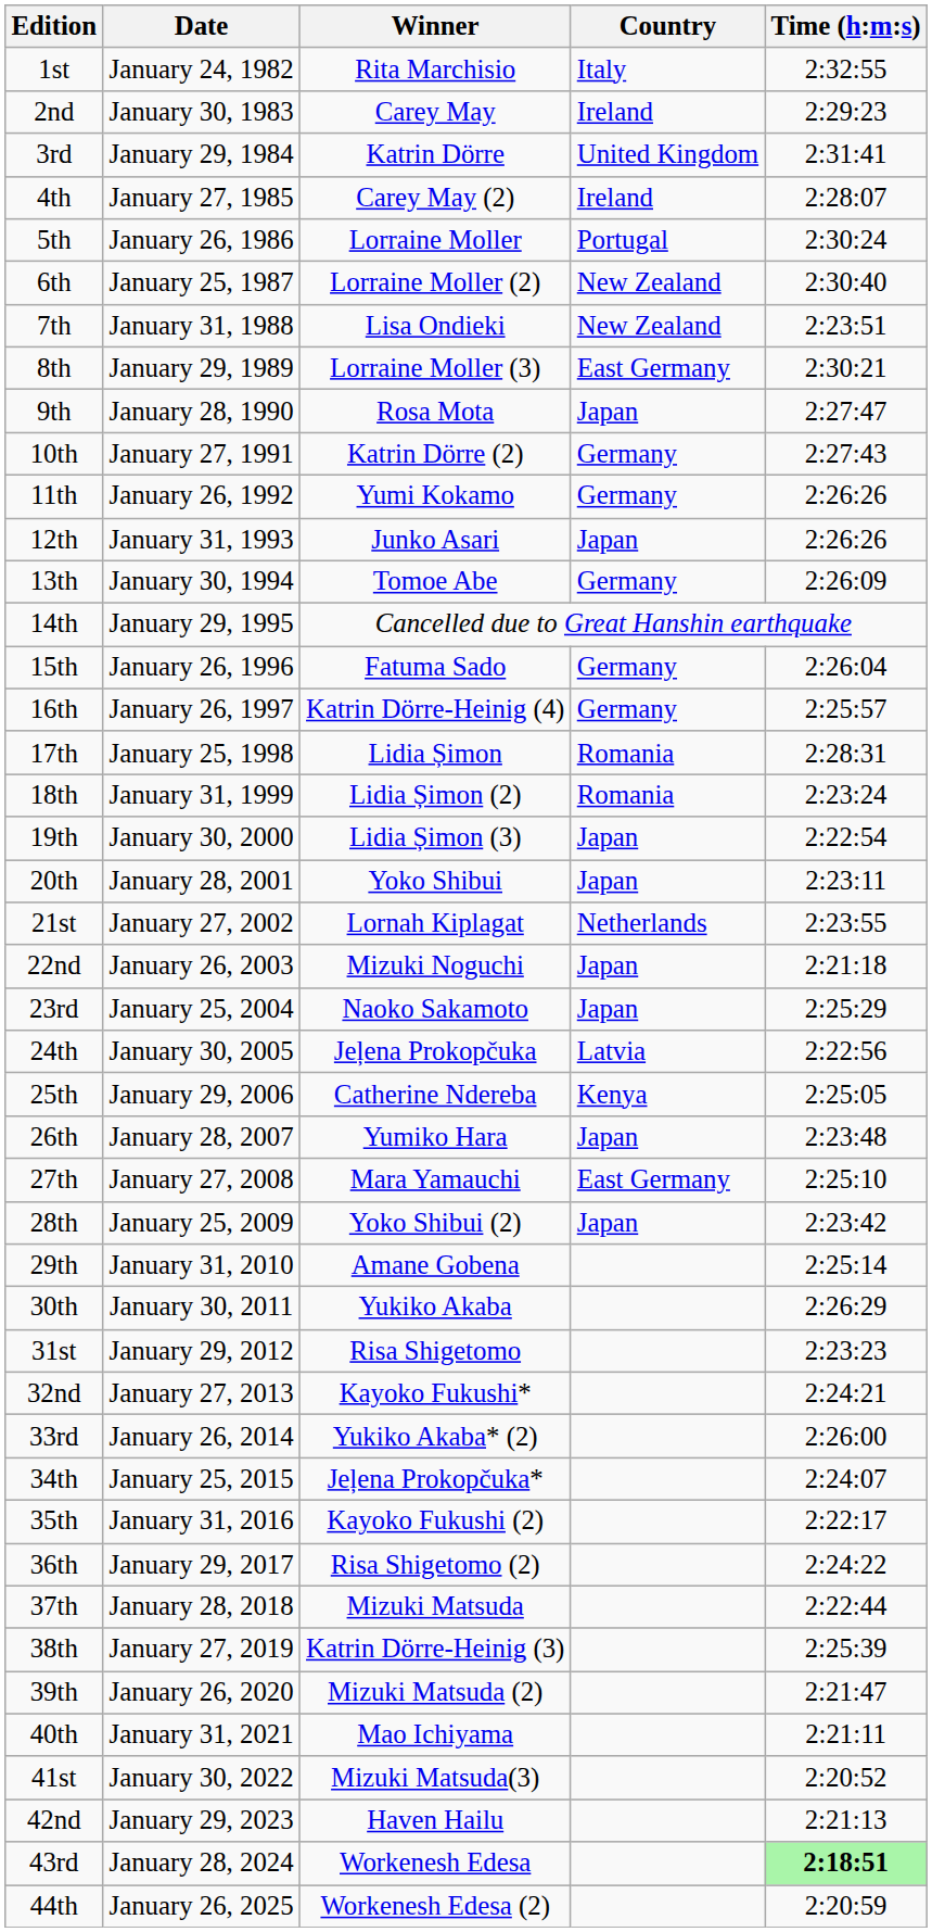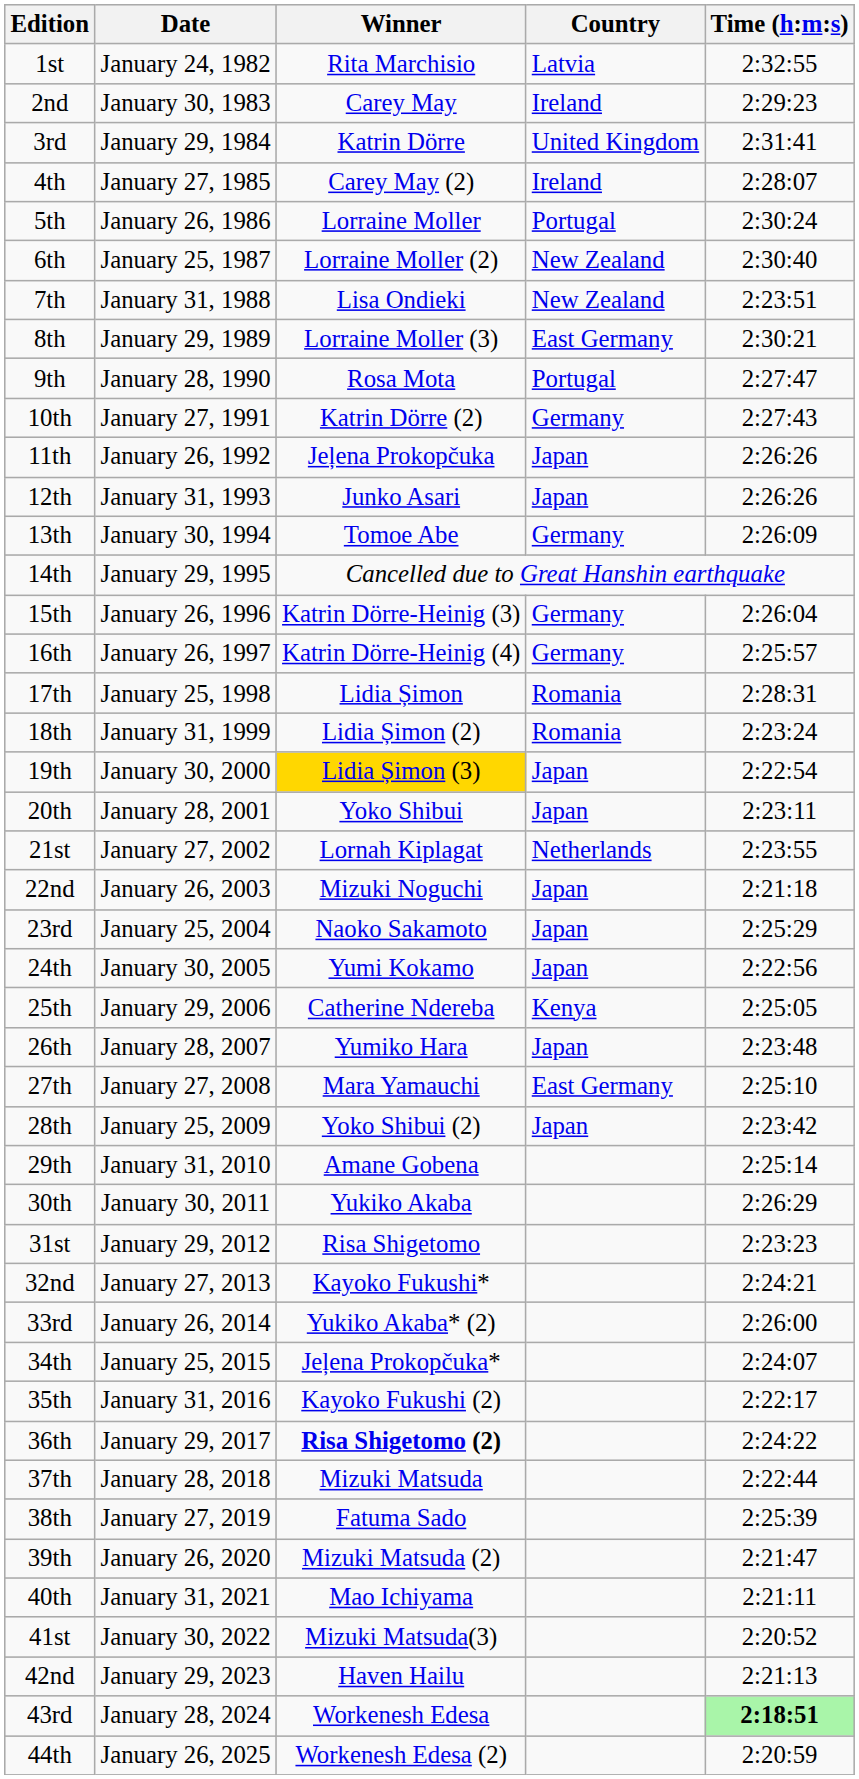 <table class="wikitable sortable" style="text-align:center;">
 <tr>
 <th class="unsortable">Edition</th>
 <th>Date</th>
 <th>Winner</th>
 <th>Country</th>
 <th>Time (<a href='#'>h</a>:<a href='#'>m</a>:<a href='#'>s</a>)</th>
 </tr>
 <tr>
 <td>1st</td>
 <td>January 24, 1982</td>
 <td><a href='#'>Rita Marchisio</a></td>
-<td align=left> <a href='#'>Italy</a></td>
+<td align=left> <a href='#'>Latvia</a></td>
 <td>2:32:55</td>
 </tr>
 <tr>
 <td>2nd</td>
 <td>January 30, 1983</td>
 <td><a href='#'>Carey May</a></td>
 <td align=left> <a href='#'>Ireland</a></td>
 <td>2:29:23</td>
 </tr>
 <tr>
 <td>3rd</td>
 <td>January 29, 1984</td>
 <td><a href='#'>Katrin Dörre</a></td>
 <td align=left> <a href='#'>United Kingdom</a></td>
 <td>2:31:41</td>
 </tr>
 <tr>
 <td>4th</td>
 <td>January 27, 1985</td>
 <td><a href='#'>Carey May</a> (2)</td>
 <td align=left> <a href='#'>Ireland</a></td>
 <td>2:28:07</td>
 </tr>
 <tr>
 <td>5th</td>
 <td>January 26, 1986</td>
 <td><a href='#'>Lorraine Moller</a></td>
 <td align=left> <a href='#'>Portugal</a></td>
 <td>2:30:24</td>
 </tr>
 <tr>
 <td>6th</td>
 <td>January 25, 1987</td>
 <td><a href='#'>Lorraine Moller</a> (2)</td>
 <td align=left> <a href='#'>New Zealand</a></td>
 <td>2:30:40</td>
 </tr>
 <tr>
 <td>7th</td>
 <td>January 31, 1988</td>
 <td><a href='#'>Lisa Ondieki</a></td>
 <td align=left> <a href='#'>New Zealand</a></td>
 <td>2:23:51</td>
 </tr>
 <tr>
 <td>8th</td>
 <td>January 29, 1989</td>
 <td><a href='#'>Lorraine Moller</a> (3)</td>
 <td align=left> <a href='#'>East Germany</a></td>
 <td>2:30:21</td>
 </tr>
 <tr>
 <td>9th</td>
 <td>January 28, 1990</td>
 <td><a href='#'>Rosa Mota</a></td>
-<td align=left> <a href='#'>Japan</a></td>
+<td align=left> <a href='#'>Portugal</a></td>
 <td>2:27:47</td>
 </tr>
 <tr>
 <td>10th</td>
 <td>January 27, 1991</td>
 <td><a href='#'>Katrin Dörre</a> (2)</td>
 <td align=left> <a href='#'>Germany</a></td>
 <td>2:27:43</td>
 </tr>
 <tr>
 <td>11th</td>
 <td>January 26, 1992</td>
-<td><a href='#'>Yumi Kokamo</a></td>
-<td align=left> <a href='#'>Germany</a></td>
+<td><a href='#'>Jeļena Prokopčuka</a></td>
+<td align=left> <a href='#'>Japan</a></td>
 <td>2:26:26</td>
 </tr>
 <tr>
 <td>12th</td>
 <td>January 31, 1993</td>
 <td><a href='#'>Junko Asari</a></td>
 <td align=left> <a href='#'>Japan</a></td>
 <td>2:26:26</td>
 </tr>
 <tr>
 <td>13th</td>
 <td>January 30, 1994</td>
 <td><a href='#'>Tomoe Abe</a></td>
 <td align=left> <a href='#'>Germany</a></td>
 <td>2:26:09</td>
 </tr>
 <tr>
 <td>14th</td>
 <td>January 29, 1995</td>
 <td colspan=3><em>Cancelled due to <a href='#'>Great Hanshin earthquake</a></em></td>
 </tr>
 <tr>
 <td>15th</td>
 <td>January 26, 1996</td>
-<td><a href='#'>Fatuma Sado</a></td>
+<td><a href='#'>Katrin Dörre-Heinig</a> (3)</td>
 <td align=left> <a href='#'>Germany</a></td>
 <td>2:26:04</td>
 </tr>
 <tr>
 <td>16th</td>
 <td>January 26, 1997</td>
 <td><a href='#'>Katrin Dörre-Heinig</a> (4)</td>
 <td align=left> <a href='#'>Germany</a></td>
 <td>2:25:57</td>
 </tr>
 <tr>
 <td>17th</td>
 <td>January 25, 1998</td>
 <td><a href='#'>Lidia Șimon</a></td>
 <td align=left> <a href='#'>Romania</a></td>
 <td>2:28:31</td>
 </tr>
 <tr>
 <td>18th</td>
 <td>January 31, 1999</td>
 <td><a href='#'>Lidia Șimon</a> (2)</td>
 <td align=left> <a href='#'>Romania</a></td>
 <td>2:23:24</td>
 </tr>
 <tr>
 <td>19th</td>
 <td>January 30, 2000</td>
-<td><a href='#'>Lidia Șimon</a> (3)</td>
+<td style="background: gold;"><a href='#'>Lidia Șimon</a> (3)</td>
 <td align=left> <a href='#'>Japan</a></td>
 <td>2:22:54</td>
 </tr>
 <tr>
 <td>20th</td>
 <td>January 28, 2001</td>
 <td><a href='#'>Yoko Shibui</a></td>
 <td align=left> <a href='#'>Japan</a></td>
 <td>2:23:11</td>
 </tr>
 <tr>
 <td>21st</td>
 <td>January 27, 2002</td>
 <td><a href='#'>Lornah Kiplagat</a></td>
 <td align=left> <a href='#'>Netherlands</a></td>
 <td>2:23:55</td>
 </tr>
 <tr>
 <td>22nd</td>
 <td>January 26, 2003</td>
 <td><a href='#'>Mizuki Noguchi</a></td>
 <td align=left> <a href='#'>Japan</a></td>
 <td>2:21:18</td>
 </tr>
 <tr>
 <td>23rd</td>
 <td>January 25, 2004</td>
 <td><a href='#'>Naoko Sakamoto</a></td>
 <td align=left> <a href='#'>Japan</a></td>
 <td>2:25:29</td>
 </tr>
 <tr>
 <td>24th</td>
 <td>January 30, 2005</td>
-<td><a href='#'>Jeļena Prokopčuka</a></td>
-<td align=left> <a href='#'>Latvia</a></td>
+<td><a href='#'>Yumi Kokamo</a></td>
+<td align=left> <a href='#'>Japan</a></td>
 <td>2:22:56</td>
 </tr>
 <tr>
 <td>25th</td>
 <td>January 29, 2006</td>
 <td><a href='#'>Catherine Ndereba</a></td>
 <td align=left> <a href='#'>Kenya</a></td>
 <td>2:25:05</td>
 </tr>
 <tr>
 <td>26th</td>
 <td>January 28, 2007</td>
 <td><a href='#'>Yumiko Hara</a></td>
 <td align=left> <a href='#'>Japan</a></td>
 <td>2:23:48</td>
 </tr>
 <tr>
 <td>27th</td>
 <td>January 27, 2008</td>
 <td><a href='#'>Mara Yamauchi</a></td>
 <td align=left> <a href='#'>East Germany</a></td>
 <td>2:25:10</td>
 </tr>
 <tr>
 <td>28th</td>
 <td>January 25, 2009</td>
 <td><a href='#'>Yoko Shibui</a> (2)</td>
 <td align=left> <a href='#'>Japan</a></td>
 <td>2:23:42</td>
 </tr>
 <tr>
 <td>29th</td>
 <td>January 31, 2010</td>
 <td><a href='#'>Amane Gobena</a></td>
 <td align=left></td>
 <td>2:25:14</td>
 </tr>
 <tr>
 <td>30th</td>
 <td>January 30, 2011</td>
 <td><a href='#'>Yukiko Akaba</a></td>
 <td align=left></td>
 <td>2:26:29</td>
 </tr>
 <tr>
 <td>31st</td>
 <td>January 29, 2012</td>
 <td><a href='#'>Risa Shigetomo</a></td>
 <td align=left></td>
 <td>2:23:23</td>
 </tr>
 <tr>
 <td>32nd</td>
 <td>January 27, 2013</td>
 <td><a href='#'>Kayoko Fukushi</a>*</td>
 <td align=left></td>
 <td>2:24:21</td>
 </tr>
 <tr>
 <td>33rd</td>
 <td>January 26, 2014</td>
 <td><a href='#'>Yukiko Akaba</a>* (2)</td>
 <td align=left></td>
 <td>2:26:00</td>
 </tr>
 <tr>
 <td>34th</td>
 <td>January 25, 2015</td>
 <td><a href='#'>Jeļena Prokopčuka</a>*</td>
 <td align=left></td>
 <td>2:24:07</td>
 </tr>
 <tr>
 <td>35th</td>
 <td>January 31, 2016</td>
 <td><a href='#'>Kayoko Fukushi</a> (2)</td>
 <td align=left></td>
 <td>2:22:17</td>
 </tr>
 <tr>
 <td>36th</td>
 <td>January 29, 2017</td>
-<td><a href='#'>Risa Shigetomo</a> (2)</td>
+<td><strong><a href='#'>Risa Shigetomo</a> (2)</strong></td>
 <td align=left></td>
 <td>2:24:22</td>
 </tr>
 <tr>
 <td>37th</td>
 <td>January 28, 2018</td>
 <td><a href='#'>Mizuki Matsuda</a></td>
 <td align=left></td>
 <td>2:22:44</td>
 </tr>
 <tr>
 <td>38th</td>
 <td>January 27, 2019</td>
-<td><a href='#'>Katrin Dörre-Heinig</a> (3)</td>
+<td><a href='#'>Fatuma Sado</a></td>
 <td align=left></td>
 <td>2:25:39</td>
 </tr>
 <tr>
 <td>39th</td>
 <td>January 26, 2020</td>
 <td><a href='#'>Mizuki Matsuda</a> (2)</td>
 <td align=left></td>
 <td>2:21:47</td>
 </tr>
 <tr>
 <td>40th</td>
 <td>January 31, 2021</td>
 <td><a href='#'>Mao Ichiyama</a></td>
 <td align=left></td>
 <td>2:21:11</td>
 </tr>
 <tr>
 <td>41st</td>
 <td>January 30, 2022</td>
 <td><a href='#'>Mizuki Matsuda</a>(3)</td>
 <td align=left></td>
 <td>2:20:52</td>
 </tr>
 <tr>
 <td>42nd</td>
 <td>January 29, 2023</td>
 <td><a href='#'>Haven Hailu</a></td>
 <td align=left></td>
 <td>2:21:13</td>
 </tr>
 <tr>
 <td>43rd</td>
 <td>January 28, 2024</td>
 <td><a href='#'>Workenesh Edesa</a></td>
 <td align=left></td>
 <td bgcolor=#A9F5A9 align="center"><strong>2:18:51</strong></td>
 </tr>
 <tr>
 <td>44th</td>
 <td>January 26, 2025</td>
 <td><a href='#'>Workenesh Edesa</a> (2)</td>
 <td align=left></td>
 <td>2:20:59</td>
 </tr>
 </table>
